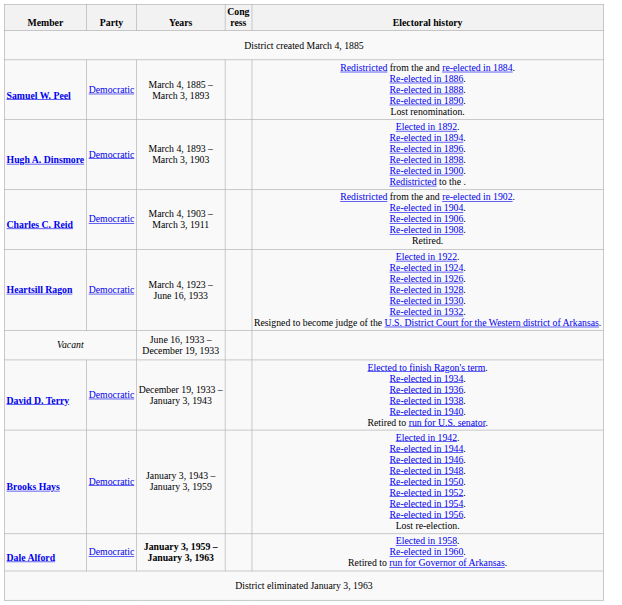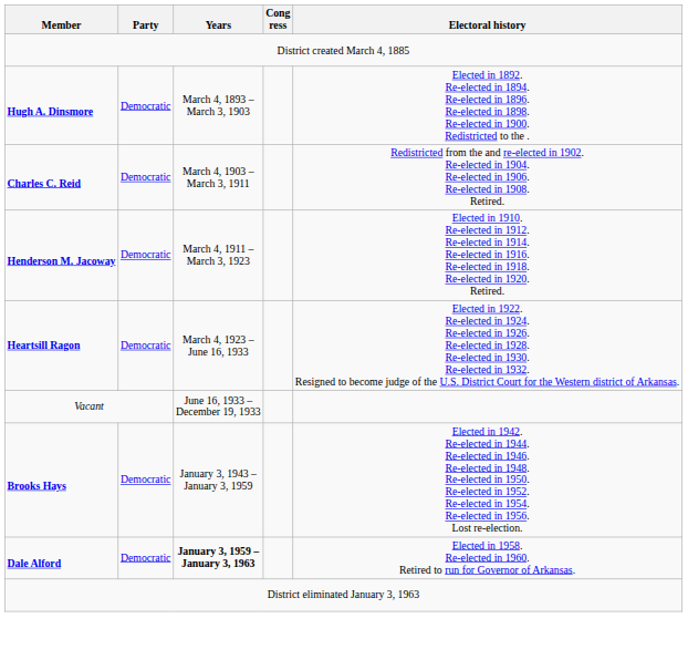 <table class=wikitable style="text-align:center">
 <tr valign=bottom>
 <th>Member</th>
 <th>Party</th>
 <th>Years</th>
 <th>Cong<br>ress</th>
 <th>Electoral history</th>
 </tr>
 <tr style="height:3em">
 <td colspan=5>District created March 4, 1885</td>
-</tr>
-<tr style="height:3em">
-<td align=left><br><strong><a href='#'>Samuel W. Peel</a></strong><br></td>
-<td><a href='#'>Democratic</a></td>
-<td nowrap>March 4, 1885 –<br>March 3, 1893</td>
-<td></td>
-<td><a href='#'>Redistricted</a> from the  and <a href='#'>re-elected in 1884</a>.<br><a href='#'>Re-elected in 1886</a>.<br><a href='#'>Re-elected in 1888</a>.<br><a href='#'>Re-elected in 1890</a>.<br>Lost renomination.</td>
 </tr>
 <tr style="height:3em">
 <td align=left><br><strong><a href='#'>Hugh A. Dinsmore</a></strong><br></td>
 <td><a href='#'>Democratic</a></td>
 <td nowrap>March 4, 1893 –<br>March 3, 1903</td>
 <td></td>
 <td><a href='#'>Elected in 1892</a>.<br><a href='#'>Re-elected in 1894</a>.<br><a href='#'>Re-elected in 1896</a>.<br><a href='#'>Re-elected in 1898</a>.<br><a href='#'>Re-elected in 1900</a>.<br><a href='#'>Redistricted</a> to the .</td>
 </tr>
 <tr style="height:3em">
 <td align=left><br><strong><a href='#'>Charles C. Reid</a></strong><br></td>
 <td><a href='#'>Democratic</a></td>
 <td nowrap>March 4, 1903 –<br>March 3, 1911</td>
 <td></td>
 <td><a href='#'>Redistricted</a> from the  and <a href='#'>re-elected in 1902</a>.<br><a href='#'>Re-elected in 1904</a>.<br><a href='#'>Re-elected in 1906</a>.<br><a href='#'>Re-elected in 1908</a>.<br>Retired.</td>
 </tr>
 <tr style="height:3em">
+<td align=left><br><strong><a href='#'>Henderson M. Jacoway</a></strong><br></td>
+<td><a href='#'>Democratic</a></td>
+<td nowrap>March 4, 1911 –<br>March 3, 1923</td>
+<td></td>
+<td><a href='#'>Elected in 1910</a>.<br><a href='#'>Re-elected in 1912</a>.<br><a href='#'>Re-elected in 1914</a>.<br><a href='#'>Re-elected in 1916</a>.<br><a href='#'>Re-elected in 1918</a>.<br><a href='#'>Re-elected in 1920</a>.<br>Retired.</td>
+</tr>
+<tr style="height:3em">
 <td align=left><strong><a href='#'>Heartsill Ragon</a></strong><br></td>
 <td><a href='#'>Democratic</a></td>
 <td nowrap>March 4, 1923 –<br>June 16, 1933</td>
 <td></td>
 <td><a href='#'>Elected in 1922</a>.<br><a href='#'>Re-elected in 1924</a>.<br><a href='#'>Re-elected in 1926</a>.<br><a href='#'>Re-elected in 1928</a>.<br><a href='#'>Re-elected in 1930</a>.<br><a href='#'>Re-elected in 1932</a>.<br>Resigned to become judge of the <a href='#'>U.S. District Court for the Western district of Arkansas</a>.</td>
 </tr>
 <tr style="height:3em">
 <td colspan=2><em>Vacant</em></td>
 <td nowrap>June 16, 1933 –<br>December 19, 1933</td>
 <td></td>
 <td></td>
-</tr>
-<tr style="height:3em">
-<td align=left><br><strong><a href='#'>David D. Terry</a></strong><br></td>
-<td><a href='#'>Democratic</a></td>
-<td nowrap>December 19, 1933 –<br>January 3, 1943</td>
-<td></td>
-<td><a href='#'>Elected to finish Ragon's term</a>.<br><a href='#'>Re-elected in 1934</a>.<br><a href='#'>Re-elected in 1936</a>.<br><a href='#'>Re-elected in 1938</a>.<br><a href='#'>Re-elected in 1940</a>.<br>Retired to <a href='#'>run for U.S. senator</a>.</td>
 </tr>
 <tr style="height:3em">
 <td align=left><br><strong><a href='#'>Brooks Hays</a></strong><br></td>
 <td><a href='#'>Democratic</a></td>
 <td nowrap>January 3, 1943 –<br>January 3, 1959</td>
 <td></td>
 <td><a href='#'>Elected in 1942</a>.<br><a href='#'>Re-elected in 1944</a>.<br><a href='#'>Re-elected in 1946</a>.<br><a href='#'>Re-elected in 1948</a>.<br><a href='#'>Re-elected in 1950</a>.<br><a href='#'>Re-elected in 1952</a>.<br><a href='#'>Re-elected in 1954</a>.<br><a href='#'>Re-elected in 1956</a>.<br>Lost re-election.</td>
 </tr>
 <tr style="height:3em">
 <td align=left><br><strong><a href='#'>Dale Alford</a></strong><br></td>
 <td><a href='#'>Democratic</a></td>
 <td nowrap><strong>January 3, 1959 –<br>January 3, 1963</strong></td>
 <td></td>
 <td><a href='#'>Elected in 1958</a>.<br><a href='#'>Re-elected in 1960</a>.<br>Retired to <a href='#'>run for Governor of Arkansas</a>.</td>
 </tr>
 <tr style="height:3em">
 <td colspan=5>District eliminated January 3, 1963</td>
 </tr>
 </table>
